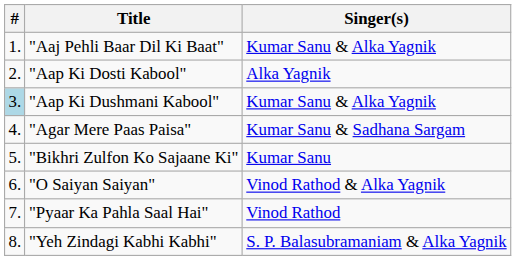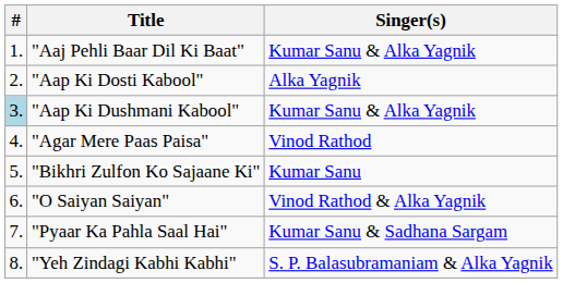 <table class="wikitable sortable" style="font-size:95%;">
 <tr>
 <th>#</th>
 <th>Title</th>
 <th>Singer(s)</th>
 </tr>
 <tr>
 <td>1.</td>
 <td>"Aaj Pehli Baar Dil Ki Baat"</td>
 <td><a href='#'>Kumar Sanu</a> & <a href='#'>Alka Yagnik</a></td>
 </tr>
 <tr>
 <td>2.</td>
 <td>"Aap Ki Dosti Kabool"</td>
 <td><a href='#'>Alka Yagnik</a></td>
 </tr>
 <tr>
 <td style="background: lightblue;">3.</td>
 <td>"Aap Ki Dushmani Kabool"</td>
 <td><a href='#'>Kumar Sanu</a> & <a href='#'>Alka Yagnik</a></td>
 </tr>
 <tr>
 <td>4.</td>
 <td>"Agar Mere Paas Paisa"</td>
-<td><a href='#'>Kumar Sanu</a> & <a href='#'>Sadhana Sargam</a></td>
+<td><a href='#'>Vinod Rathod</a></td>
 </tr>
 <tr>
 <td>5.</td>
 <td>"Bikhri Zulfon Ko Sajaane Ki"</td>
 <td><a href='#'>Kumar Sanu</a></td>
 </tr>
 <tr>
 <td>6.</td>
 <td>"O Saiyan Saiyan"</td>
 <td><a href='#'>Vinod Rathod</a> & <a href='#'>Alka Yagnik</a></td>
 </tr>
 <tr>
 <td>7.</td>
 <td>"Pyaar Ka Pahla Saal Hai"</td>
-<td><a href='#'>Vinod Rathod</a></td>
+<td><a href='#'>Kumar Sanu</a> & <a href='#'>Sadhana Sargam</a></td>
 </tr>
 <tr>
 <td>8.</td>
 <td>"Yeh Zindagi Kabhi Kabhi"</td>
 <td><a href='#'>S. P. Balasubramaniam</a> & <a href='#'>Alka Yagnik</a></td>
 </tr>
 </table>
